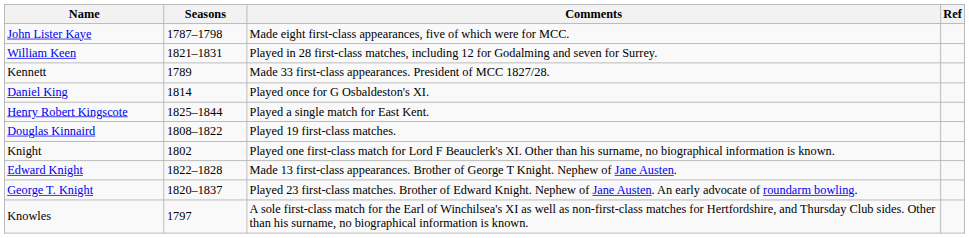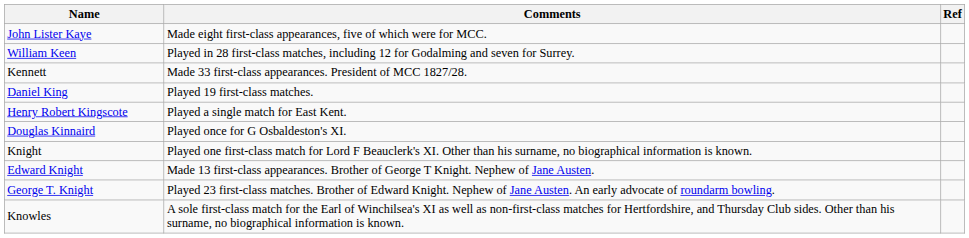 <table class="wikitable">
 <tr>
 <th style="width:200px">Name</th>
-<th style="width: 100px">Seasons</th>
 <th>Comments</th>
 <th>Ref</th>
 </tr>
 <tr>
 <td><a href='#'>John Lister Kaye</a></td>
-<td>1787–1798</td>
 <td>Made eight first-class appearances, five of which were for MCC.</td>
 <td></td>
 </tr>
 <tr>
 <td><a href='#'>William Keen</a></td>
-<td>1821–1831</td>
 <td>Played in 28 first-class matches, including 12 for Godalming and seven for Surrey.</td>
 <td></td>
 </tr>
 <tr>
 <td>Kennett</td>
-<td>1789</td>
 <td>Made 33 first-class appearances. President of MCC 1827/28.</td>
 <td></td>
 </tr>
 <tr>
 <td><a href='#'>Daniel King</a></td>
-<td>1814</td>
-<td>Played once for G Osbaldeston's XI.</td>
+<td>Played 19 first-class matches.</td>
 <td></td>
 </tr>
 <tr>
 <td><a href='#'>Henry Robert Kingscote</a></td>
-<td>1825–1844</td>
 <td>Played a single match for East Kent.</td>
 <td></td>
 </tr>
 <tr>
 <td><a href='#'>Douglas Kinnaird</a></td>
-<td>1808–1822</td>
-<td>Played 19 first-class matches.</td>
+<td>Played once for G Osbaldeston's XI.</td>
 <td></td>
 </tr>
 <tr>
 <td>Knight</td>
-<td>1802</td>
 <td>Played one first-class match for Lord F Beauclerk's XI. Other than his surname, no biographical information is known.</td>
 <td></td>
 </tr>
 <tr>
 <td><a href='#'>Edward Knight</a></td>
-<td>1822–1828</td>
 <td>Made 13 first-class appearances. Brother of George T Knight. Nephew of <a href='#'>Jane Austen</a>.</td>
 <td></td>
 </tr>
 <tr>
 <td><a href='#'>George T. Knight</a></td>
-<td>1820–1837</td>
 <td>Played 23 first-class matches. Brother of Edward Knight. Nephew of <a href='#'>Jane Austen</a>. An early advocate of <a href='#'>roundarm bowling</a>.</td>
 <td></td>
 </tr>
 <tr>
 <td>Knowles</td>
-<td>1797</td>
 <td>A sole first-class match for the Earl of Winchilsea's XI as well as non-first-class matches for Hertfordshire, and Thursday Club sides. Other than his surname, no biographical information is known.</td>
 <td></td>
 </tr>
 </table>
